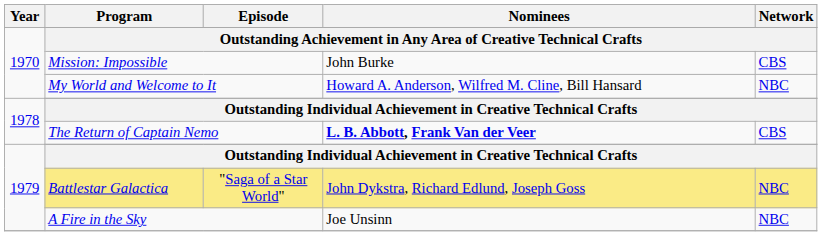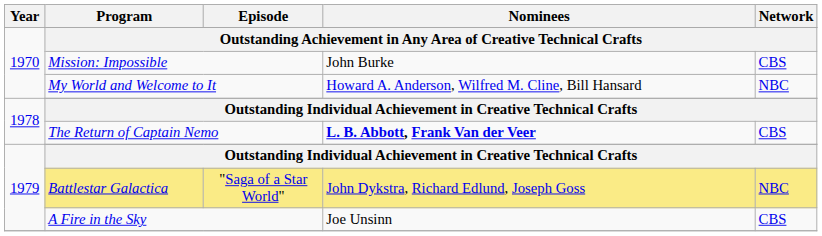 <table class="wikitable" style="width:100%">
 <tr bgcolor="#bebebe">
 <th width="5%">Year</th>
 <th width="20%">Program</th>
 <th width="15%">Episode</th>
 <th width="55%">Nominees</th>
 <th width="5%">Network</th>
 </tr>
 <tr>
 <td rowspan=4 style="text-align:center"><a href='#'>1970</a></td>
 </tr>
 <tr>
 <th colspan="6">Outstanding Achievement in Any Area of Creative Technical Crafts</th>
 </tr>
 <tr>
 <td colspan=2><em><a href='#'>Mission: Impossible</a></em></td>
 <td>John Burke</td>
 <td><a href='#'>CBS</a></td>
 </tr>
 <tr>
 <td colspan=2><em><a href='#'>My World and Welcome to It</a></em></td>
 <td><a href='#'>Howard A. Anderson</a>, <a href='#'>Wilfred M. Cline</a>, Bill Hansard</td>
 <td><a href='#'>NBC</a></td>
 </tr>
 <tr>
 <td rowspan=3 style="text-align:center"><a href='#'>1978</a></td>
 </tr>
 <tr>
 <th colspan="6">Outstanding Individual Achievement in Creative Technical Crafts</th>
 </tr>
 <tr>
 <td colspan=2><em><a href='#'>The Return of Captain Nemo</a></em></td>
 <td><strong><a href='#'>L. B. Abbott</a>, <a href='#'>Frank Van der Veer</a></strong></td>
 <td><a href='#'>CBS</a></td>
 </tr>
 <tr>
 <td rowspan=4 style="text-align:center"><a href='#'>1979</a></td>
 </tr>
 <tr>
 <th colspan="6">Outstanding Individual Achievement in Creative Technical Crafts</th>
 </tr>
 <tr style="background:#FAEB86">
 <td><em><a href='#'>Battlestar Galactica</a></em></td>
 <td align="center">"<a href='#'>Saga of a Star World</a>"</td>
 <td><a href='#'>John Dykstra</a>, <a href='#'>Richard Edlund</a>, <a href='#'>Joseph Goss</a></td>
 <td><a href='#'>NBC</a></td>
 </tr>
 <tr>
 <td colspan=2><em><a href='#'>A Fire in the Sky</a></em></td>
 <td>Joe Unsinn</td>
-<td><a href='#'>NBC</a></td>
+<td><a href='#'>CBS</a></td>
 </tr>
 <tr>
 </tr>
 </table>
